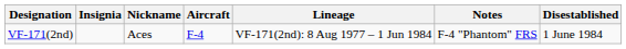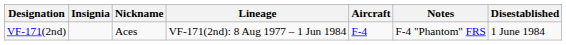 <table class="wikitable">
 <tr>
 <th>Designation</th>
 <th>Insignia</th>
 <th>Nickname</th>
+<th>Lineage</th>
 <th>Aircraft</th>
-<th>Lineage</th>
 <th>Notes</th>
 <th>Disestablished</th>
 </tr>
 <tr>
 <td><a href='#'>VF-171</a>(2nd)</td>
 <td></td>
 <td>Aces</td>
+<td style="white-space: nowrap;">VF-171(2nd): 8 Aug 1977 – 1 Jun 1984</td>
 <td><a href='#'>F-4</a></td>
-<td style="white-space: nowrap;">VF-171(2nd): 8 Aug 1977 – 1 Jun 1984</td>
 <td>F-4 "Phantom" <a href='#'>FRS</a></td>
 <td>1 June 1984</td>
 </tr>
 </table>
